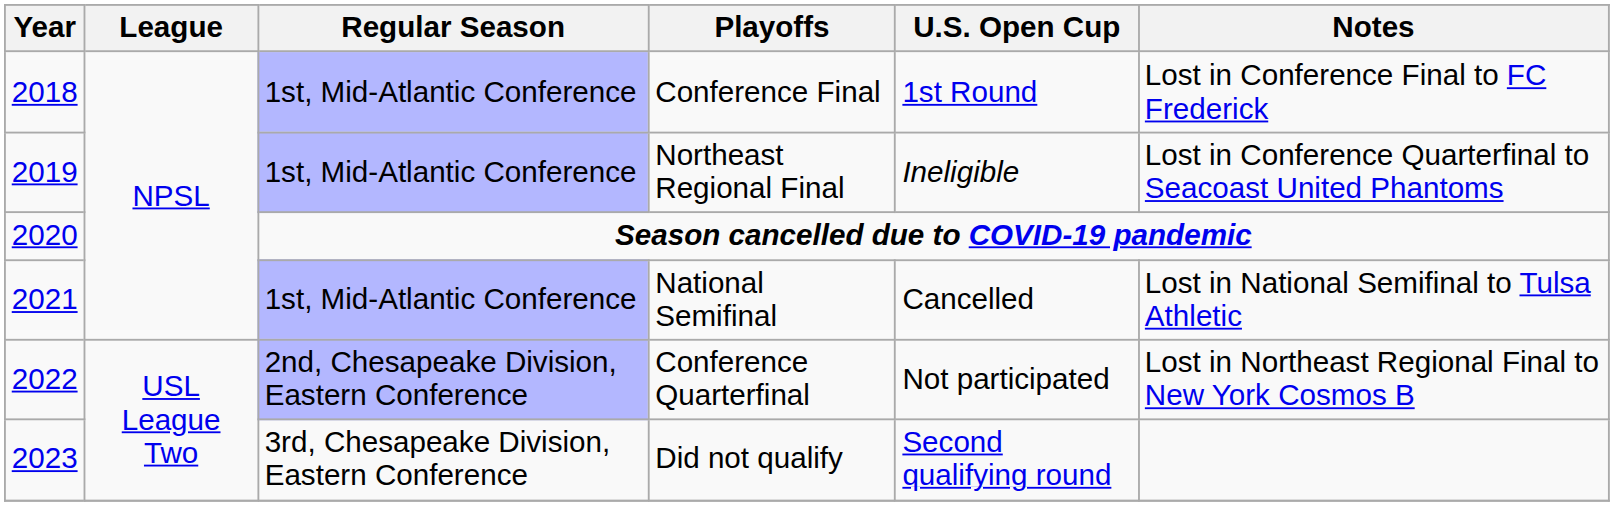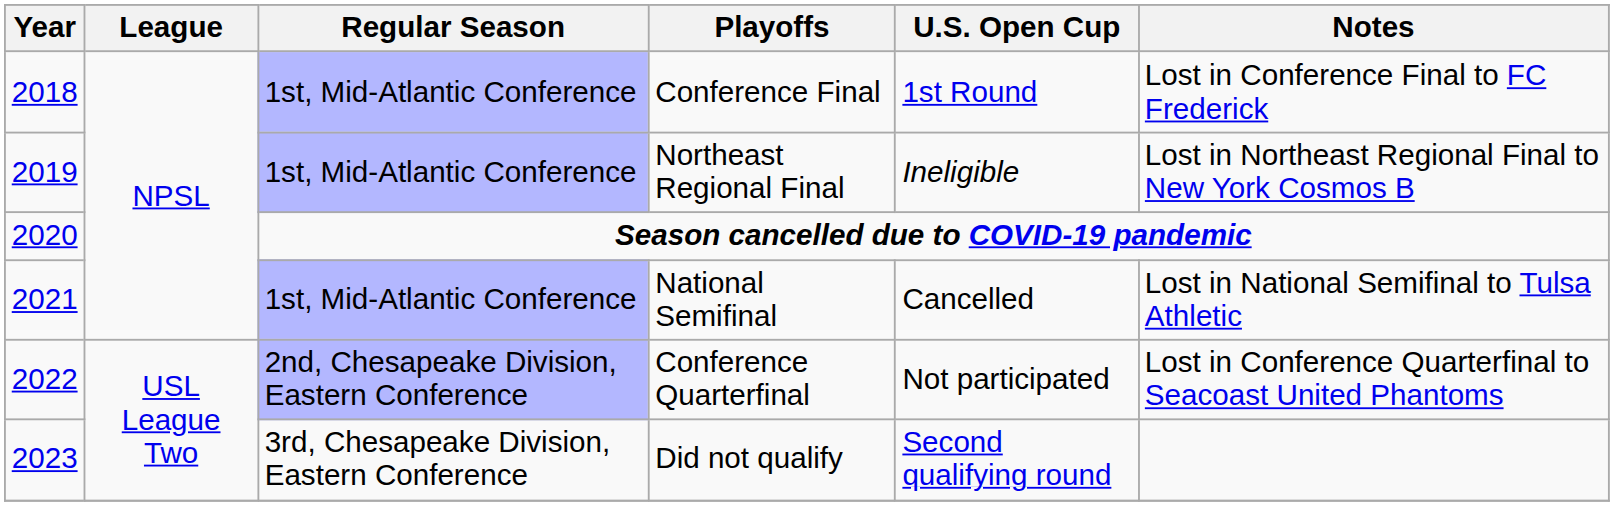 <table class="wikitable">
 <tr>
 <th>Year</th>
 <th>League</th>
 <th>Regular Season</th>
 <th>Playoffs</th>
 <th>U.S. Open Cup</th>
 <th>Notes</th>
 </tr>
 <tr>
 <td><a href='#'>2018</a></td>
 <td rowspan="4" style="text-align:center;"><a href='#'>NPSL</a></td>
 <td bgcolor="B3B7FF">1st, Mid-Atlantic Conference</td>
 <td>Conference Final</td>
 <td><a href='#'>1st Round</a></td>
 <td>Lost in Conference Final to <a href='#'>FC Frederick</a></td>
 </tr>
 <tr>
 <td><a href='#'>2019</a></td>
 <td bgcolor="B3B7FF">1st, Mid-Atlantic Conference</td>
 <td>Northeast Regional Final</td>
 <td><em>Ineligible</em></td>
-<td>Lost in Conference Quarterfinal to <a href='#'>Seacoast United Phantoms</a></td>
+<td>Lost in Northeast Regional Final to <a href='#'>New York Cosmos B</a></td>
 </tr>
 <tr>
 <td><a href='#'>2020</a></td>
 <td colspan="4" style="text-align:center;"><strong><em>Season cancelled due to <a href='#'>COVID-19 pandemic</a></em></strong></td>
 </tr>
 <tr>
 <td><a href='#'>2021</a></td>
 <td bgcolor="B3B7FF">1st, Mid-Atlantic Conference</td>
 <td>National Semifinal</td>
 <td>Cancelled</td>
 <td>Lost in National Semifinal to <a href='#'>Tulsa Athletic</a></td>
 </tr>
 <tr>
 <td><a href='#'>2022</a></td>
 <td rowspan="2" style="text-align:center;"><a href='#'>USL League Two</a></td>
 <td bgcolor="B3B7FF">2nd, Chesapeake Division, Eastern Conference</td>
 <td>Conference Quarterfinal</td>
 <td>Not participated</td>
-<td>Lost in Northeast Regional Final to <a href='#'>New York Cosmos B</a></td>
+<td>Lost in Conference Quarterfinal to <a href='#'>Seacoast United Phantoms</a></td>
 </tr>
 <tr>
 <td><a href='#'>2023</a></td>
 <td>3rd, Chesapeake Division, Eastern Conference</td>
 <td>Did not qualify</td>
 <td><a href='#'>Second qualifying round</a></td>
 <td></td>
 </tr>
 <tr>
 </tr>
 </table>
